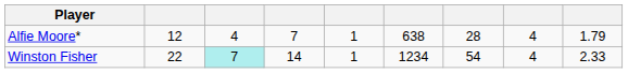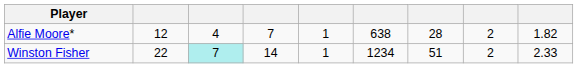 <table class="wikitable">
 <tr>
 <th style="width:10em">Player</th>
 <th style="width:4em"></th>
 <th style="width:4em"></th>
 <th style="width:4em"></th>
 <th style="width:4em"></th>
 <th style="width:4em"></th>
 <th style="width:4em"></th>
 <th style="width:4em"></th>
 <th style="width:4em"></th>
 </tr>
 <tr style="text-align:center">
 <td style="text-align:left"><a href='#'>Alfie Moore</a>*</td>
 <td>12</td>
 <td>4</td>
 <td>7</td>
 <td>1</td>
 <td>638</td>
 <td>28</td>
-<td>4</td>
-<td>1.79</td>
+<td>2</td>
+<td>1.82</td>
 </tr>
 <tr style="text-align:center">
 <td style="text-align:left"><a href='#'>Winston Fisher</a></td>
 <td>22</td>
 <td style="background: paleturquoise;">7</td>
 <td>14</td>
 <td>1</td>
 <td>1234</td>
-<td>54</td>
-<td>4</td>
+<td>51</td>
+<td>2</td>
 <td>2.33</td>
 </tr>
 </table>
